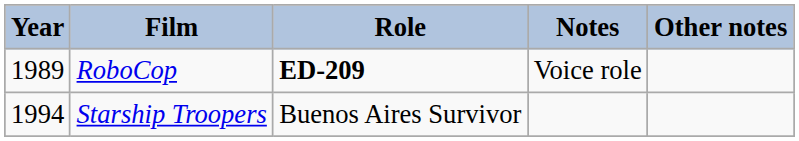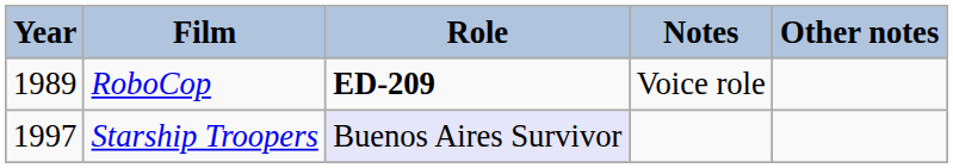 <table class="wikitable" style="font-size:95%;">
 <tr>
 <th style="background:#B0C4DE;">Year</th>
 <th style="background:#B0C4DE;">Film</th>
 <th style="background:#B0C4DE;">Role</th>
 <th style="background:#B0C4DE;">Notes</th>
 <th style="background:#B0C4DE;">Other notes</th>
 </tr>
 <tr>
 <td>1989</td>
 <td><em><a href='#'>RoboCop</a></em></td>
 <td><strong>ED-209</strong></td>
 <td>Voice role</td>
 <td></td>
 </tr>
 <tr>
-<td>1994</td>
+<td>1997</td>
 <td><em><a href='#'>Starship Troopers</a></em></td>
-<td>Buenos Aires Survivor</td>
+<td style="background: lavender;">Buenos Aires Survivor</td>
 <td></td>
 <td></td>
 </tr>
 </table>
